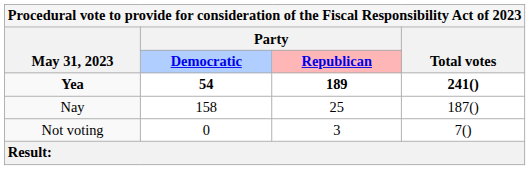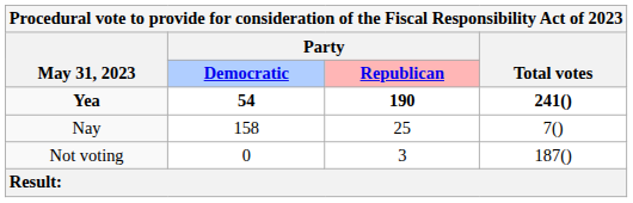 <table class="wikitable" style="text-align:center">
 <tr>
 <th colspan=5 style="background:#f5f5f5">Procedural vote to provide for consideration of the Fiscal Responsibility Act of 2023</th>
 </tr>
 <tr style="vertical-align:bottom;">
 <th rowspan=2 style="width: 9em;">May 31, 2023</th>
 <th colspan=2>Party</th>
 <th rowspan=2>Total votes</th>
 </tr>
 <tr style="vertical-align:bottom;">
 <th style="background-color:#b0ceff;"><a href='#'>Democratic</a></th>
 <th style="background-color:#ffb6b6;"><a href='#'>Republican</a></th>
 </tr>
 <tr>
 <td><strong>Yea</strong></td>
 <td style="background:#ffffff"><strong>54</strong></td>
-<td style="background:#ffffff"><strong>189</strong></td>
+<td style="background:#ffffff"><strong>190</strong></td>
 <td style="background:#ffffff"><strong>241()</strong></td>
 </tr>
 <tr>
 <td>Nay</td>
 <td style="background:#ffffff">158</td>
 <td style="background:#ffffff">25</td>
-<td style="background:#ffffff">187()</td>
+<td style="background:#ffffff">7()</td>
 </tr>
 <tr>
 <td>Not voting</td>
 <td style="background:#ffffff">0</td>
 <td style="background:#ffffff">3</td>
-<td style="background:#ffffff">7()</td>
+<td style="background:#ffffff">187()</td>
 </tr>
 <tr>
 <th colspan=5 style="text-align:left;">Result: </th>
 </tr>
 </table>
